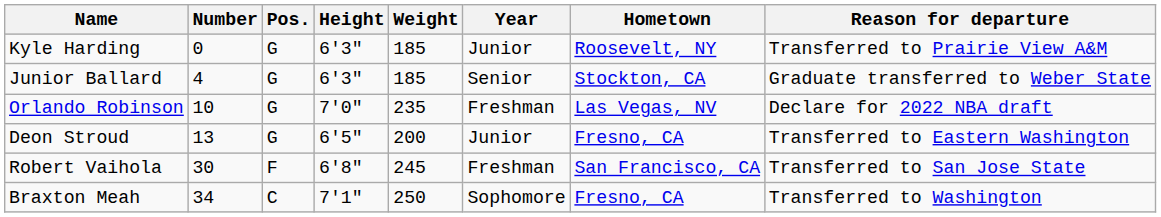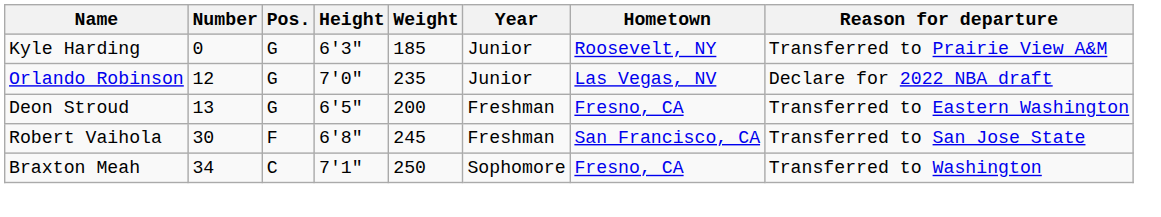 <table class="wikitable sortable" border="1">
 <tr>
 <th>Name</th>
 <th>Number</th>
 <th>Pos.</th>
 <th>Height</th>
 <th>Weight</th>
 <th>Year</th>
 <th>Hometown</th>
 <th class="unsortable">Reason for departure</th>
 </tr>
 <tr>
 <td>Kyle Harding</td>
 <td>0</td>
 <td>G</td>
 <td>6'3"</td>
 <td>185</td>
 <td>Junior</td>
 <td><a href='#'>Roosevelt, NY</a></td>
 <td>Transferred to <a href='#'>Prairie View A&M</a></td>
 </tr>
 <tr>
-<td>Junior Ballard</td>
-<td>4</td>
-<td>G</td>
-<td>6'3"</td>
-<td>185</td>
-<td>Senior</td>
-<td><a href='#'>Stockton, CA</a></td>
-<td>Graduate transferred to <a href='#'>Weber State</a></td>
-</tr>
-<tr>
 <td><a href='#'>Orlando Robinson</a></td>
-<td>10</td>
+<td>12</td>
 <td>G</td>
 <td>7'0"</td>
 <td>235</td>
-<td>Freshman</td>
+<td>Junior</td>
 <td><a href='#'>Las Vegas, NV</a></td>
 <td>Declare for <a href='#'>2022 NBA draft</a></td>
 </tr>
 <tr>
 <td>Deon Stroud</td>
 <td>13</td>
 <td>G</td>
 <td>6'5"</td>
 <td>200</td>
-<td>Junior</td>
+<td>Freshman</td>
 <td><a href='#'>Fresno, CA</a></td>
 <td>Transferred to <a href='#'>Eastern Washington</a></td>
 </tr>
 <tr>
 <td>Robert Vaihola</td>
 <td>30</td>
 <td>F</td>
 <td>6'8"</td>
 <td>245</td>
 <td>Freshman</td>
 <td><a href='#'>San Francisco, CA</a></td>
 <td>Transferred to <a href='#'>San Jose State</a></td>
 </tr>
 <tr>
 <td>Braxton Meah</td>
 <td>34</td>
 <td>C</td>
 <td>7'1"</td>
 <td>250</td>
 <td>Sophomore</td>
 <td><a href='#'>Fresno, CA</a></td>
 <td>Transferred to <a href='#'>Washington</a></td>
 </tr>
 </table>
